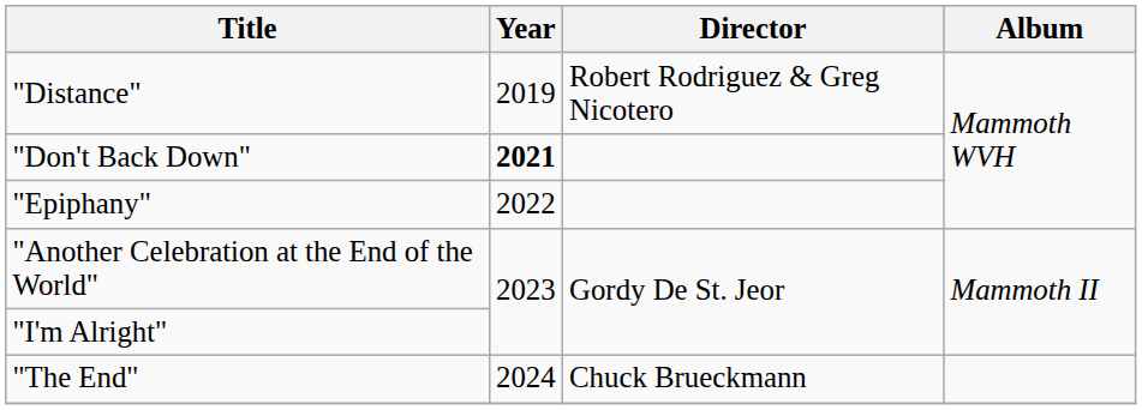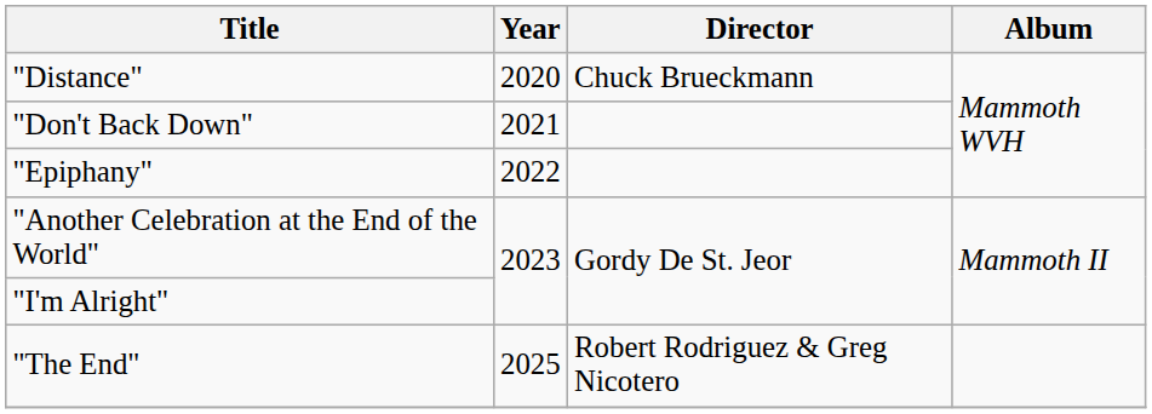 <table class="wikitable" style="text-align:left;">
 <tr>
 <th>Title</th>
 <th>Year</th>
 <th>Director</th>
 <th>Album</th>
 </tr>
 <tr>
 <td>"Distance"</td>
-<td>2019</td>
-<td>Robert Rodriguez & Greg Nicotero</td>
+<td>2020</td>
+<td>Chuck Brueckmann</td>
 <td rowspan="3"><em>Mammoth WVH</em></td>
 </tr>
 <tr>
 <td>"Don't Back Down"</td>
-<td><strong>2021</strong></td>
+<td>2021</td>
 <td></td>
 </tr>
 <tr>
 <td>"Epiphany"</td>
 <td>2022</td>
 <td></td>
 </tr>
 <tr>
 <td>"Another Celebration at the End of the World"</td>
 <td rowspan="2">2023</td>
 <td rowspan="2">Gordy De St. Jeor</td>
 <td rowspan="2"><em>Mammoth II</em></td>
 </tr>
 <tr>
 <td>"I'm Alright"</td>
 </tr>
 <tr>
 <td>"The End"</td>
-<td>2024</td>
-<td>Chuck Brueckmann</td>
+<td>2025</td>
+<td>Robert Rodriguez & Greg Nicotero</td>
 <td></td>
 </tr>
 <tr>
 </tr>
 </table>
